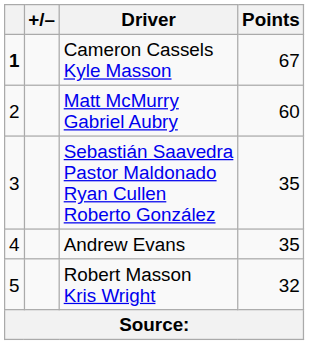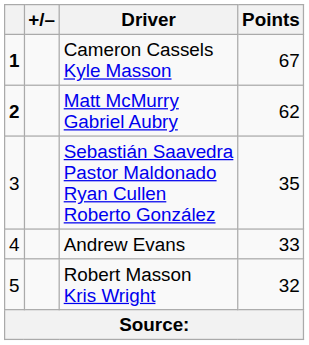 <table class="wikitable" style="font-size: 95%;">
 <tr>
 <th scope="col"></th>
 <th scope="col">+/–</th>
 <th scope="col">Driver</th>
 <th scope="col">Points</th>
 </tr>
 <tr>
 <td align=center><strong>1</strong></td>
 <td align="left"></td>
 <td> Cameron Cassels<br> <a href='#'>Kyle Masson</a></td>
 <td align=right>67</td>
 </tr>
 <tr>
-<td align=center>2</td>
+<td align=center><strong>2</strong></td>
 <td align="left"></td>
 <td> <a href='#'>Matt McMurry</a><br> <a href='#'>Gabriel Aubry</a></td>
-<td align=right>60</td>
+<td align=right>62</td>
 </tr>
 <tr>
 <td align=center>3</td>
 <td align="left"></td>
 <td> <a href='#'>Sebastián Saavedra</a><br> <a href='#'>Pastor Maldonado</a><br> <a href='#'>Ryan Cullen</a><br> <a href='#'>Roberto González</a></td>
 <td align=right>35</td>
 </tr>
 <tr>
 <td align=center>4</td>
 <td align="left"></td>
 <td> Andrew Evans</td>
-<td align=right>35</td>
+<td align=right>33</td>
 </tr>
 <tr>
 <td align=center>5</td>
 <td align="left"></td>
 <td> Robert Masson<br> <a href='#'>Kris Wright</a></td>
 <td align=right>32</td>
 </tr>
 <tr>
 <th colspan=5>Source:</th>
 </tr>
 </table>
